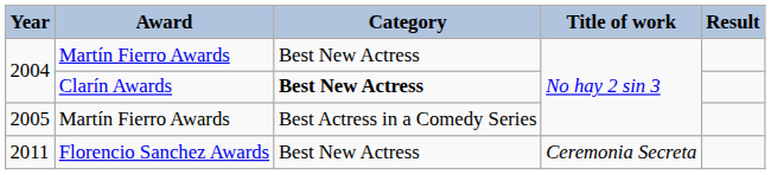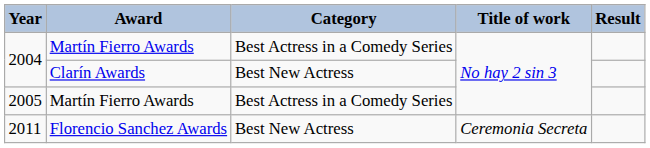 <table class="wikitable" style="font-size:90%">
 <tr style="text-align:center;">
 <th style="background:#B0C4DE;">Year</th>
 <th style="background:#B0C4DE;">Award</th>
 <th style="background:#B0C4DE;">Category</th>
 <th style="background:#B0C4DE;">Title of work</th>
 <th style="background:#B0C4DE;">Result</th>
 </tr>
 <tr>
 <td rowspan="2">2004</td>
 <td><a href='#'>Martín Fierro Awards</a></td>
-<td>Best New Actress</td>
+<td>Best Actress in a Comedy Series</td>
 <td rowspan="3"><em><a href='#'>No hay 2 sin 3</a></em></td>
 <td></td>
 </tr>
 <tr>
 <td><a href='#'>Clarín Awards</a></td>
-<td><strong>Best New Actress</strong></td>
+<td>Best New Actress</td>
 <td></td>
 </tr>
 <tr>
 <td>2005</td>
 <td>Martín Fierro Awards</td>
 <td>Best Actress in a Comedy Series</td>
 <td></td>
 </tr>
 <tr>
 <td>2011</td>
 <td><a href='#'>Florencio Sanchez Awards</a></td>
 <td>Best New Actress</td>
 <td rowspan="3"><em>Ceremonia Secreta</em></td>
 <td></td>
 </tr>
 </table>
